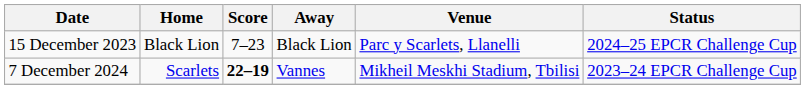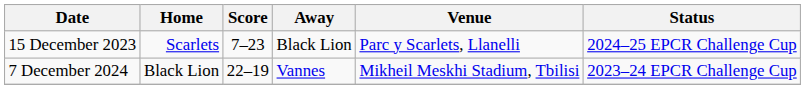 <table class="wikitable sortable">
 <tr>
 <th>Date</th>
 <th>Home</th>
 <th>Score</th>
 <th>Away</th>
 <th>Venue</th>
 <th>Status</th>
 </tr>
 <tr>
 <td>15 December 2023</td>
-<td style="text-align:right">Black Lion </td>
+<td style="text-align:right"><a href='#'>Scarlets</a> </td>
 <td style="text-align:center">7–23</td>
 <td> Black Lion</td>
 <td><a href='#'>Parc y Scarlets</a>, <a href='#'>Llanelli</a></td>
 <td><a href='#'>2024–25 EPCR Challenge Cup</a></td>
 </tr>
 <tr>
 <td>7 December 2024</td>
-<td style="text-align:right"><a href='#'>Scarlets</a> </td>
-<td style="text-align:center"><strong>22–19</strong></td>
+<td style="text-align:right">Black Lion </td>
+<td style="text-align:center">22–19</td>
 <td> <a href='#'>Vannes</a></td>
 <td><a href='#'>Mikheil Meskhi Stadium</a>, <a href='#'>Tbilisi</a></td>
 <td><a href='#'>2023–24 EPCR Challenge Cup</a></td>
 </tr>
 <tr>
 </tr>
 </table>
